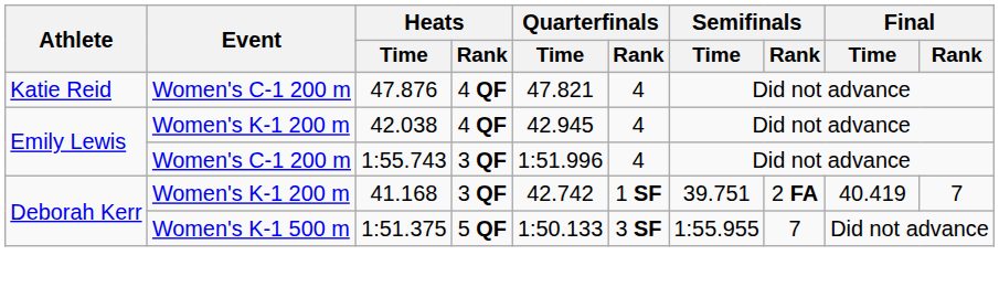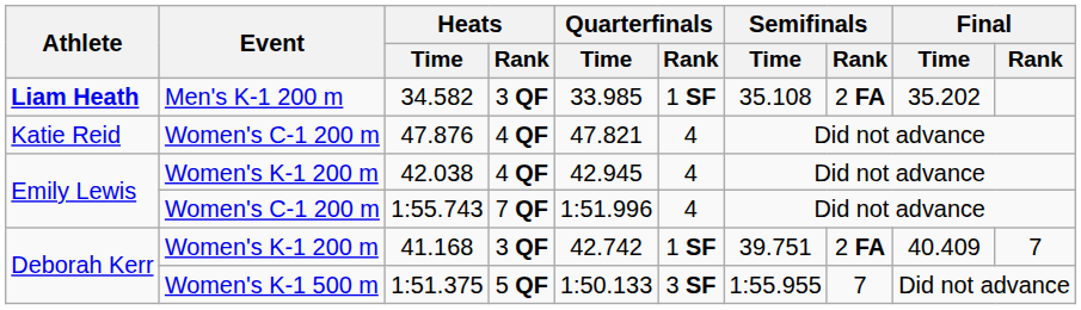 <table class=wikitable style=font-size:90%;text-align:center>
 <tr>
 <th rowspan=2>Athlete</th>
 <th rowspan=2>Event</th>
 <th colspan=2>Heats</th>
 <th colspan=2>Quarterfinals</th>
 <th colspan=2>Semifinals</th>
 <th colspan=2>Final</th>
 </tr>
 <tr style=font-size:95%>
 <th>Time</th>
 <th>Rank</th>
 <th>Time</th>
 <th>Rank</th>
 <th>Time</th>
 <th>Rank</th>
 <th>Time</th>
 <th>Rank</th>
+</tr>
+<tr>
+<td align=left><strong><a href='#'>Liam Heath</a></strong></td>
+<td align=left><a href='#'>Men's K-1 200 m</a></td>
+<td>34.582</td>
+<td>3 <strong>QF</strong></td>
+<td>33.985</td>
+<td>1 <strong>SF</strong></td>
+<td>35.108</td>
+<td>2 <strong>FA</strong></td>
+<td>35.202</td>
+<td></td>
 </tr>
 <tr>
 <td align=left><a href='#'>Katie Reid</a></td>
 <td align=left><a href='#'>Women's C-1 200 m</a></td>
 <td>47.876</td>
 <td>4 <strong>QF</strong></td>
 <td>47.821</td>
 <td>4</td>
 <td colspan="4">Did not advance</td>
 </tr>
 <tr>
 <td align=left rowspan=2><a href='#'>Emily Lewis</a></td>
 <td align=left><a href='#'>Women's K-1 200 m</a></td>
 <td>42.038</td>
 <td>4 <strong>QF</strong></td>
 <td>42.945</td>
 <td>4</td>
 <td colspan=4>Did not advance</td>
 </tr>
 <tr>
 <td align=left><a href='#'>Women's C-1 200 m</a></td>
 <td>1:55.743</td>
-<td>3 <strong>QF</strong></td>
+<td>7 <strong>QF</strong></td>
 <td>1:51.996</td>
 <td>4</td>
 <td colspan="4">Did not advance</td>
 </tr>
 <tr>
 <td align=left rowspan=2><a href='#'>Deborah Kerr</a></td>
 <td align=left><a href='#'>Women's K-1 200 m</a></td>
 <td>41.168</td>
 <td>3 <strong>QF</strong></td>
 <td>42.742</td>
 <td>1 <strong>SF</strong></td>
 <td>39.751</td>
 <td>2 <strong>FA</strong></td>
-<td>40.419</td>
+<td>40.409</td>
 <td>7</td>
 </tr>
 <tr>
 <td align=left><a href='#'>Women's K-1 500 m</a></td>
 <td>1:51.375</td>
 <td>5 <strong>QF</strong></td>
 <td>1:50.133</td>
 <td>3 <strong>SF</strong></td>
 <td>1:55.955</td>
 <td>7</td>
 <td colspan=2>Did not advance</td>
 </tr>
 </table>
